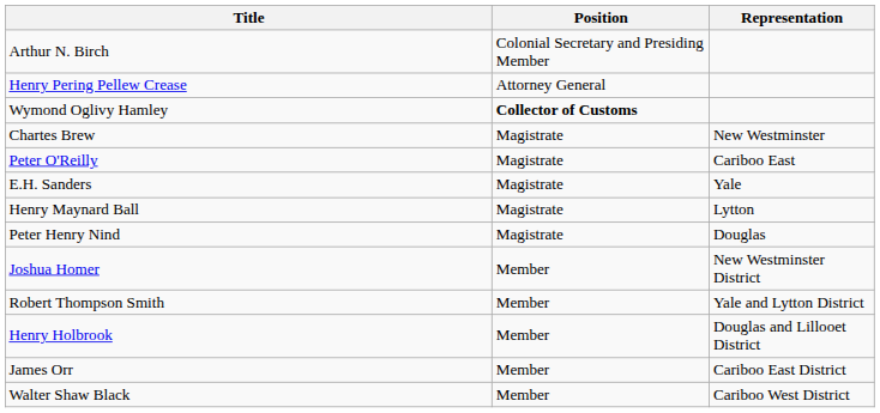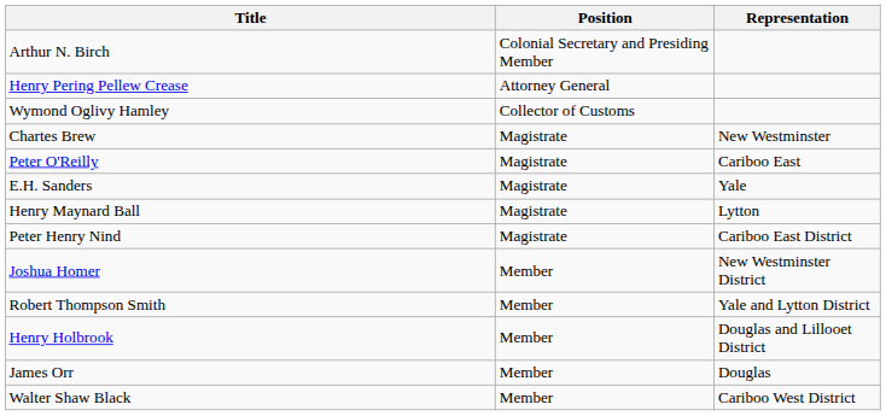 <table class="wikitable" style="width:70%;">
 <tr>
 <th>Title</th>
 <th style="width:25%;">Position</th>
 <th style="width:160px;">Representation</th>
 </tr>
 <tr>
 <td>Arthur N. Birch</td>
 <td>Colonial Secretary and Presiding Member</td>
 <td></td>
 </tr>
 <tr>
 <td><a href='#'>Henry Pering Pellew Crease</a></td>
 <td>Attorney General</td>
 <td></td>
 </tr>
 <tr>
 <td>Wymond Oglivy Hamley</td>
-<td><strong>Collector of Customs</strong></td>
+<td>Collector of Customs</td>
 <td></td>
 </tr>
 <tr>
 <td>Chartes Brew</td>
 <td>Magistrate</td>
 <td>New Westminster</td>
 </tr>
 <tr>
 <td><a href='#'>Peter O'Reilly</a></td>
 <td>Magistrate</td>
 <td>Cariboo East</td>
 </tr>
 <tr>
 <td>E.H. Sanders</td>
 <td>Magistrate</td>
 <td>Yale</td>
 </tr>
 <tr>
 <td>Henry Maynard Ball</td>
 <td>Magistrate</td>
 <td>Lytton</td>
 </tr>
 <tr>
 <td>Peter Henry Nind</td>
 <td>Magistrate</td>
-<td>Douglas</td>
+<td>Cariboo East District</td>
 </tr>
 <tr>
 <td><a href='#'>Joshua Homer</a></td>
 <td>Member</td>
 <td>New Westminster District</td>
 </tr>
 <tr>
 <td>Robert Thompson Smith</td>
 <td>Member</td>
 <td>Yale and Lytton District</td>
 </tr>
 <tr>
 <td><a href='#'>Henry Holbrook</a></td>
 <td>Member</td>
 <td>Douglas and Lillooet District</td>
 </tr>
 <tr>
 <td>James Orr</td>
 <td>Member</td>
-<td>Cariboo East District</td>
+<td>Douglas</td>
 </tr>
 <tr>
 <td>Walter Shaw Black</td>
 <td>Member</td>
 <td>Cariboo West District</td>
 </tr>
 </table>
